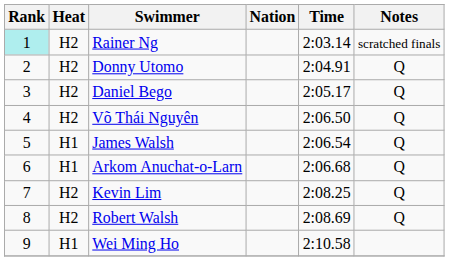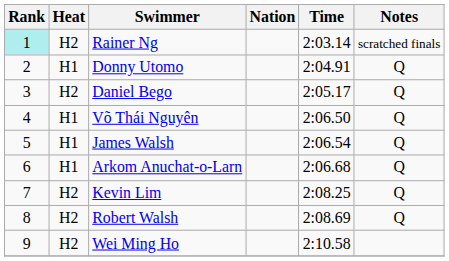 <table class="wikitable sortable" style="text-align:center">
 <tr>
 <th>Rank</th>
 <th>Heat</th>
 <th>Swimmer</th>
 <th>Nation</th>
 <th>Time</th>
 <th>Notes</th>
 </tr>
 <tr>
 <td style="background: paleturquoise;">1</td>
 <td>H2</td>
 <td align=left><a href='#'>Rainer Ng</a></td>
 <td align=left></td>
 <td>2:03.14</td>
 <td><small>scratched finals</small></td>
 </tr>
 <tr>
 <td>2</td>
-<td>H2</td>
+<td>H1</td>
 <td align=left><a href='#'>Donny Utomo</a></td>
 <td align=left></td>
 <td>2:04.91</td>
 <td>Q</td>
 </tr>
 <tr>
 <td>3</td>
 <td>H2</td>
 <td align=left><a href='#'>Daniel Bego</a></td>
 <td align=left></td>
 <td>2:05.17</td>
 <td>Q</td>
 </tr>
 <tr>
 <td>4</td>
-<td>H2</td>
+<td>H1</td>
 <td align=left><a href='#'>Võ Thái Nguyên</a></td>
 <td align=left></td>
 <td>2:06.50</td>
 <td>Q</td>
 </tr>
 <tr>
 <td>5</td>
 <td>H1</td>
 <td align=left><a href='#'>James Walsh</a></td>
 <td align=left></td>
 <td>2:06.54</td>
 <td>Q</td>
 </tr>
 <tr>
 <td>6</td>
 <td>H1</td>
 <td align=left><a href='#'>Arkom Anuchat-o-Larn</a></td>
 <td align=left></td>
 <td>2:06.68</td>
 <td>Q</td>
 </tr>
 <tr>
 <td>7</td>
 <td>H2</td>
 <td align=left><a href='#'>Kevin Lim</a></td>
 <td align=left></td>
 <td>2:08.25</td>
 <td>Q</td>
 </tr>
 <tr>
 <td>8</td>
 <td>H2</td>
 <td align=left><a href='#'>Robert Walsh</a></td>
 <td align=left></td>
 <td>2:08.69</td>
 <td>Q</td>
 </tr>
 <tr>
 <td>9</td>
-<td>H1</td>
+<td>H2</td>
 <td align=left><a href='#'>Wei Ming Ho</a></td>
 <td align=left></td>
 <td>2:10.58</td>
 <td></td>
 </tr>
 <tr>
 </tr>
 </table>
